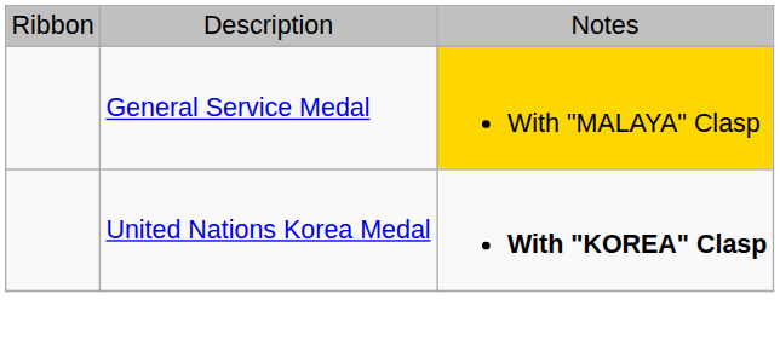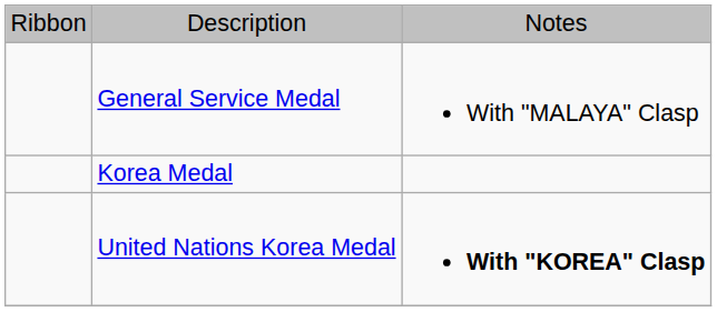 <table class="wikitable">
 <tr style="background:silver;" align="center">
 <td>Ribbon</td>
 <td>Description</td>
 <td>Notes</td>
 </tr>
 <tr>
 <td></td>
 <td><a href='#'>General Service Medal</a></td>
-<td style="background: gold;"><br><ul><li>With "MALAYA" Clasp</li></ul></td>
+<td><br><ul><li>With "MALAYA" Clasp</li></ul></td>
+</tr>
+<tr>
+<td></td>
+<td><a href='#'>Korea Medal</a></td>
+<td></td>
 </tr>
 <tr>
 <td></td>
 <td><a href='#'>United Nations Korea Medal</a></td>
 <td><strong><br><ul><li>With "KOREA" Clasp</li></ul></strong></td>
 </tr>
 <tr>
 </tr>
 </table>
